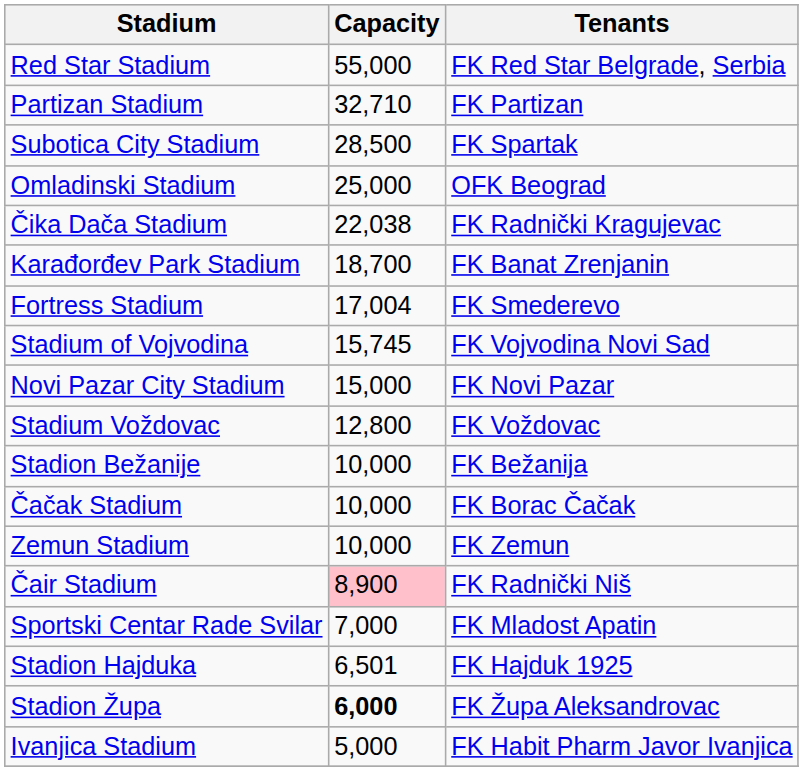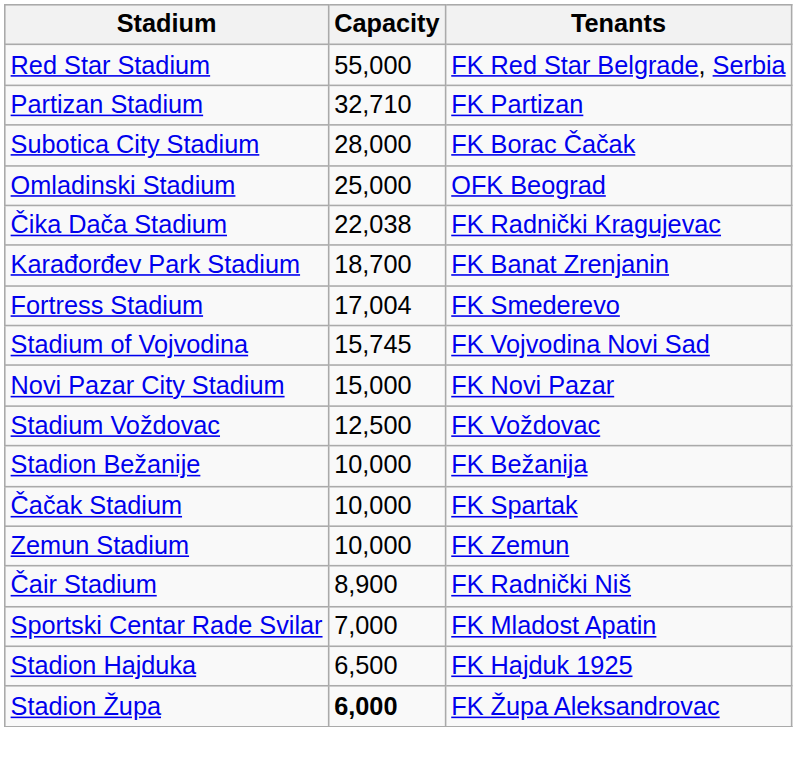 <table class="wikitable sortable">
 <tr>
 <th>Stadium</th>
 <th>Capacity</th>
 <th>Tenants</th>
 </tr>
 <tr>
 <td><a href='#'>Red Star Stadium</a></td>
 <td>55,000</td>
 <td><a href='#'>FK Red Star Belgrade</a>, <a href='#'>Serbia</a></td>
 </tr>
 <tr>
 <td><a href='#'>Partizan Stadium</a></td>
 <td>32,710</td>
 <td><a href='#'>FK Partizan</a></td>
 </tr>
 <tr>
 <td><a href='#'>Subotica City Stadium</a></td>
-<td>28,500</td>
-<td><a href='#'>FK Spartak</a></td>
+<td>28,000</td>
+<td><a href='#'>FK Borac Čačak</a></td>
 </tr>
 <tr>
 <td><a href='#'>Omladinski Stadium</a></td>
 <td>25,000</td>
 <td><a href='#'>OFK Beograd</a></td>
 </tr>
 <tr>
 <td><a href='#'>Čika Dača Stadium</a></td>
 <td>22,038</td>
 <td><a href='#'>FK Radnički Kragujevac</a></td>
 </tr>
 <tr>
 <td><a href='#'>Karađorđev Park Stadium</a></td>
 <td>18,700</td>
 <td><a href='#'>FK Banat Zrenjanin</a></td>
 </tr>
 <tr>
 <td><a href='#'>Fortress Stadium</a></td>
 <td>17,004</td>
 <td><a href='#'>FK Smederevo</a></td>
 </tr>
 <tr>
 <td><a href='#'>Stadium of Vojvodina</a></td>
 <td>15,745</td>
 <td><a href='#'>FK Vojvodina Novi Sad</a></td>
 </tr>
 <tr>
 <td><a href='#'>Novi Pazar City Stadium</a></td>
 <td>15,000</td>
 <td><a href='#'>FK Novi Pazar</a></td>
 </tr>
 <tr>
 <td><a href='#'>Stadium Voždovac</a></td>
-<td>12,800</td>
+<td>12,500</td>
 <td><a href='#'>FK Voždovac</a></td>
 </tr>
 <tr>
 <td><a href='#'>Stadion Bežanije</a></td>
 <td>10,000</td>
 <td><a href='#'>FK Bežanija</a></td>
 </tr>
 <tr>
 <td><a href='#'>Čačak Stadium</a></td>
 <td>10,000</td>
-<td><a href='#'>FK Borac Čačak</a></td>
+<td><a href='#'>FK Spartak</a></td>
 </tr>
 <tr>
 <td><a href='#'>Zemun Stadium</a></td>
 <td>10,000</td>
 <td><a href='#'>FK Zemun</a></td>
 </tr>
 <tr>
 <td><a href='#'>Čair Stadium</a></td>
-<td style="background: pink;">8,900</td>
+<td>8,900</td>
 <td><a href='#'>FK Radnički Niš</a></td>
 </tr>
 <tr>
 <td><a href='#'>Sportski Centar Rade Svilar</a></td>
 <td>7,000</td>
 <td><a href='#'>FK Mladost Apatin</a></td>
 </tr>
 <tr>
 <td><a href='#'>Stadion Hajduka</a></td>
-<td>6,501</td>
+<td>6,500</td>
 <td><a href='#'>FK Hajduk 1925</a></td>
 </tr>
 <tr>
 <td><a href='#'>Stadion Župa</a></td>
 <td><strong>6,000</strong></td>
 <td><a href='#'>FK Župa Aleksandrovac</a></td>
 </tr>
 <tr>
-<td><a href='#'>Ivanjica Stadium</a></td>
-<td>5,000</td>
-<td><a href='#'>FK Habit Pharm Javor Ivanjica</a></td>
-</tr>
-<tr>
 </tr>
 </table>
